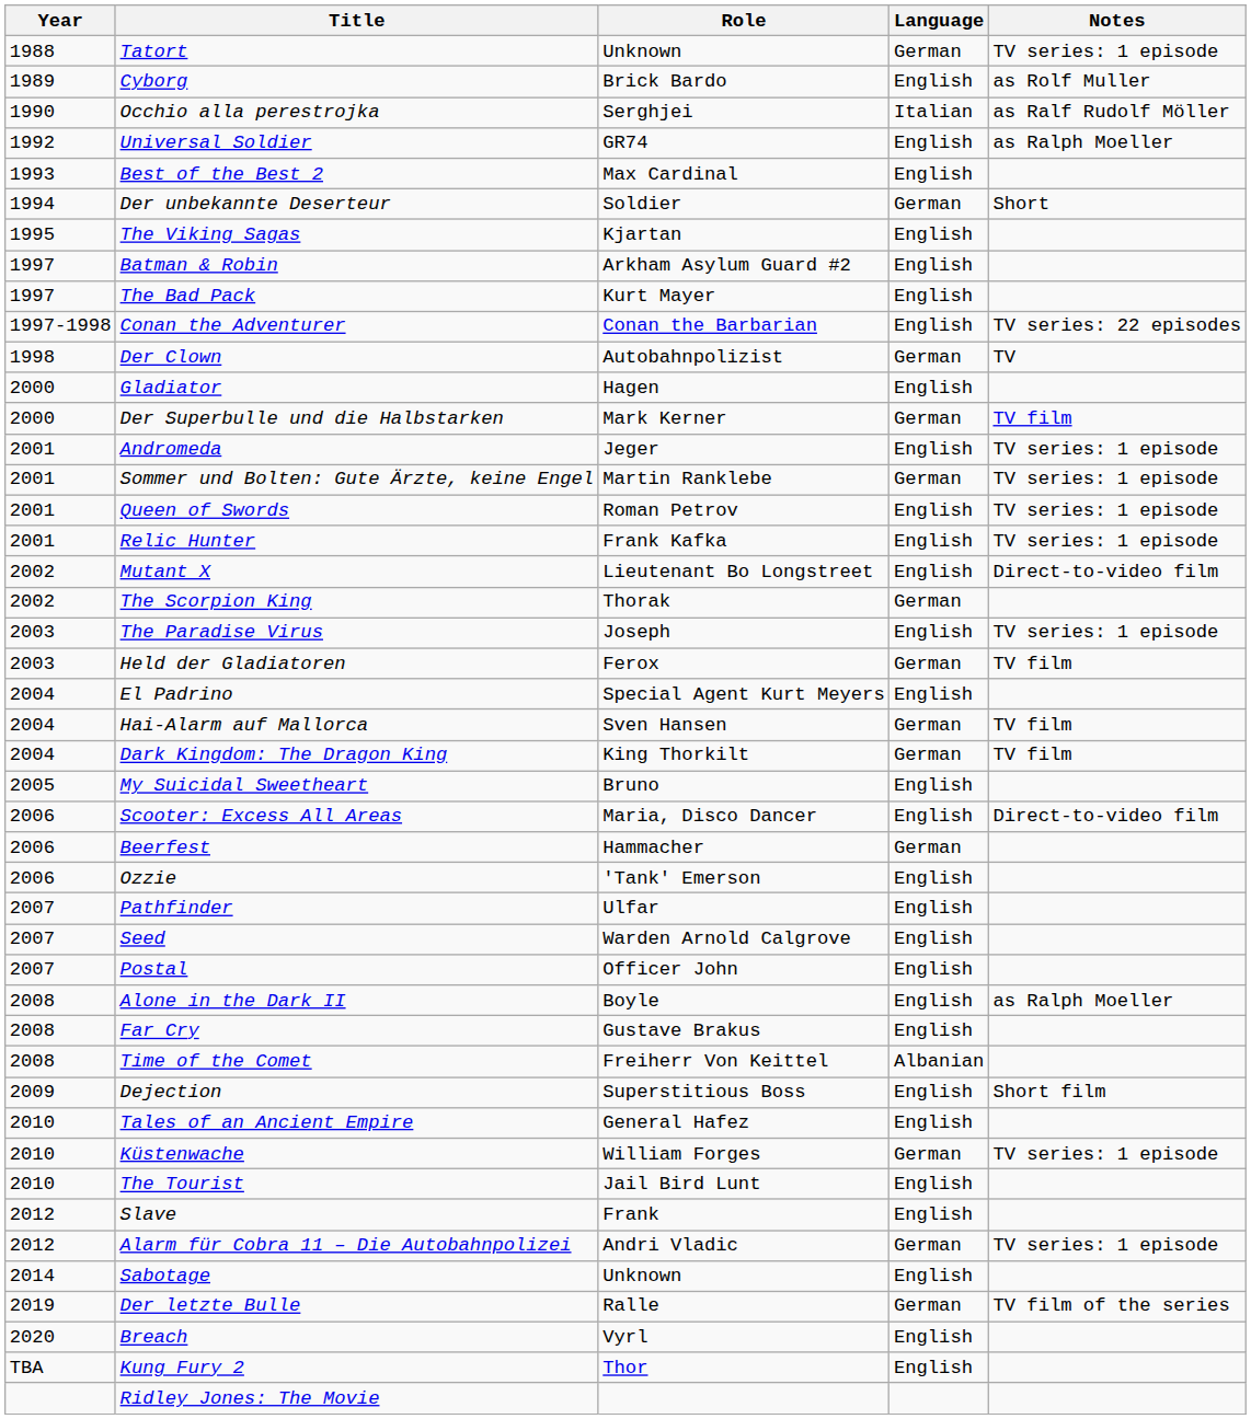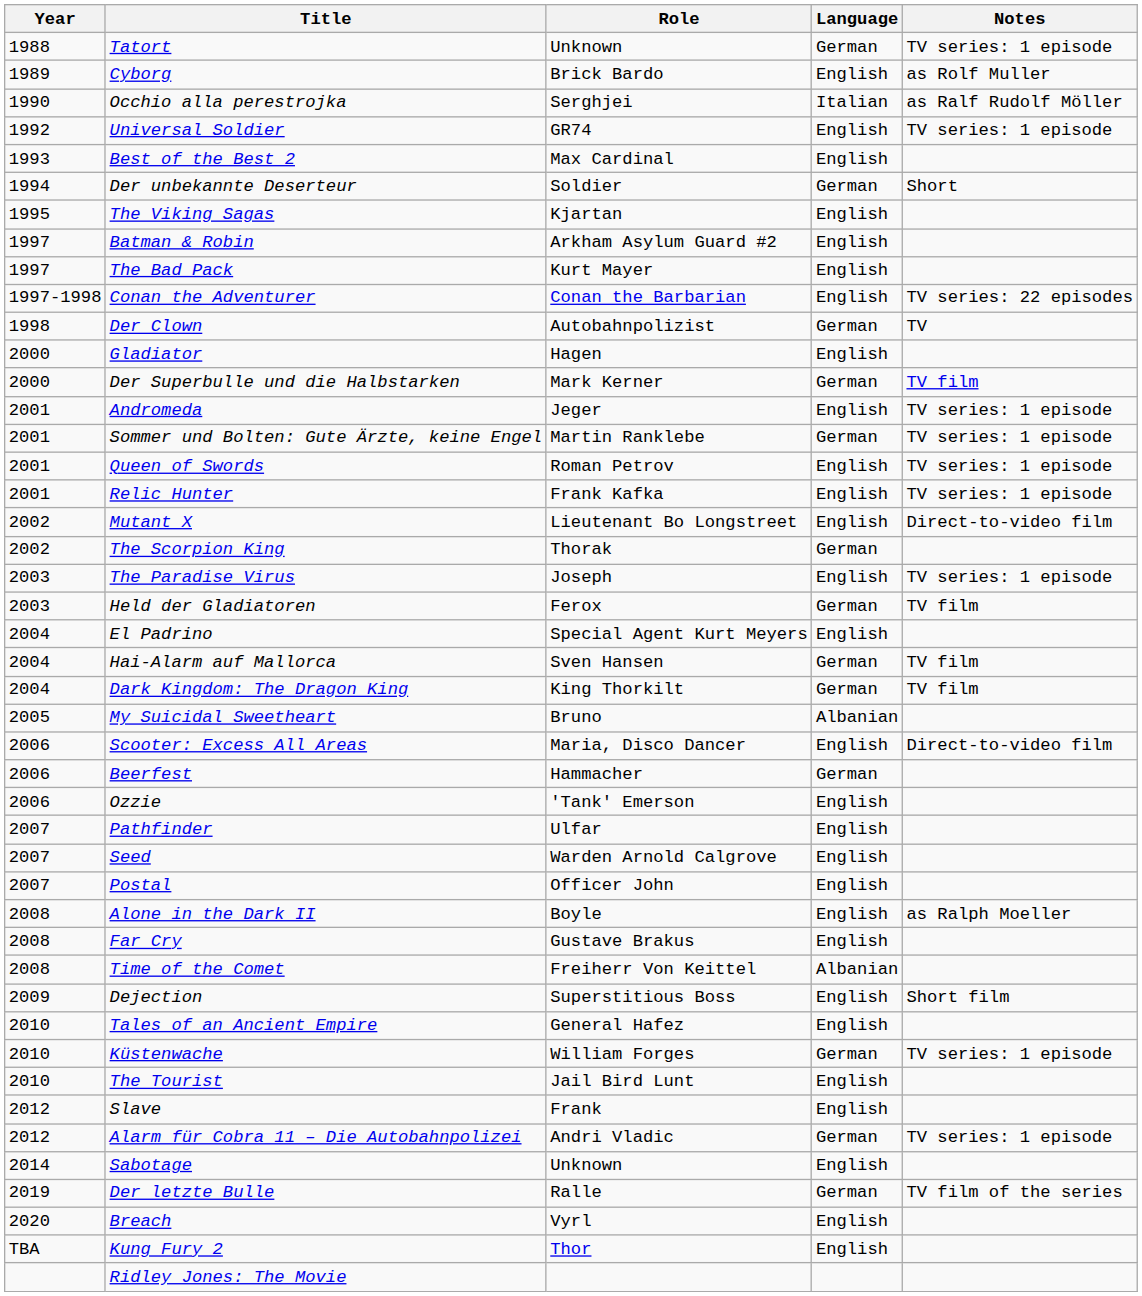 <table class="wikitable sortable">
 <tr>
 <th>Year</th>
 <th>Title</th>
 <th>Role</th>
 <th>Language</th>
 <th class = "unsortable">Notes</th>
 </tr>
 <tr>
 <td>1988</td>
 <td><em><a href='#'>Tatort</a></em></td>
 <td>Unknown</td>
 <td>German</td>
 <td>TV series: 1 episode</td>
 </tr>
 <tr>
 <td>1989</td>
 <td><em><a href='#'>Cyborg</a></em></td>
 <td>Brick Bardo</td>
 <td>English</td>
 <td>as Rolf Muller</td>
 </tr>
 <tr>
 <td>1990</td>
 <td><em>Occhio alla perestrojka</em></td>
 <td>Serghjei</td>
 <td>Italian</td>
 <td>as Ralf Rudolf Möller</td>
 </tr>
 <tr>
 <td>1992</td>
 <td><em><a href='#'>Universal Soldier</a></em></td>
 <td>GR74</td>
 <td>English</td>
-<td>as Ralph Moeller</td>
+<td>TV series: 1 episode</td>
 </tr>
 <tr>
 <td>1993</td>
 <td><em><a href='#'>Best of the Best 2</a></em></td>
 <td>Max Cardinal</td>
 <td>English</td>
 <td></td>
 </tr>
 <tr>
 <td>1994</td>
 <td><em>Der unbekannte Deserteur</em></td>
 <td>Soldier</td>
 <td>German</td>
 <td>Short</td>
 </tr>
 <tr>
 <td>1995</td>
 <td><em><a href='#'>The Viking Sagas</a></em></td>
 <td>Kjartan</td>
 <td>English</td>
 <td></td>
 </tr>
 <tr>
 <td>1997</td>
 <td><em><a href='#'>Batman & Robin</a></em></td>
 <td>Arkham Asylum Guard #2</td>
 <td>English</td>
 <td></td>
 </tr>
 <tr>
 <td>1997</td>
 <td><em><a href='#'>The Bad Pack</a></em></td>
 <td>Kurt Mayer</td>
 <td>English</td>
 <td></td>
 </tr>
 <tr>
 <td>1997-1998</td>
 <td><em><a href='#'>Conan the Adventurer</a></em></td>
 <td><a href='#'>Conan the Barbarian</a></td>
 <td>English</td>
 <td>TV series: 22 episodes</td>
 </tr>
 <tr>
 <td>1998</td>
 <td><em><a href='#'>Der Clown</a></em></td>
 <td>Autobahnpolizist</td>
 <td>German</td>
 <td>TV</td>
 </tr>
 <tr>
 <td>2000</td>
 <td><em><a href='#'>Gladiator</a></em></td>
 <td>Hagen</td>
 <td>English</td>
 <td></td>
 </tr>
 <tr>
 <td>2000</td>
 <td><em>Der Superbulle und die Halbstarken</em></td>
 <td>Mark Kerner</td>
 <td>German</td>
 <td><a href='#'>TV film</a></td>
 </tr>
 <tr>
 <td>2001</td>
 <td><em><a href='#'>Andromeda</a></em></td>
 <td>Jeger</td>
 <td>English</td>
 <td>TV series: 1 episode</td>
 </tr>
 <tr>
 <td>2001</td>
 <td><em>Sommer und Bolten: Gute Ärzte, keine Engel</em></td>
 <td>Martin Ranklebe</td>
 <td>German</td>
 <td>TV series: 1 episode</td>
 </tr>
 <tr>
 <td>2001</td>
 <td><em><a href='#'>Queen of Swords</a></em></td>
 <td>Roman Petrov</td>
 <td>English</td>
 <td>TV series: 1 episode</td>
 </tr>
 <tr>
 <td>2001</td>
 <td><em><a href='#'>Relic Hunter</a></em></td>
 <td>Frank Kafka</td>
 <td>English</td>
 <td>TV series: 1 episode</td>
 </tr>
 <tr>
 <td>2002</td>
 <td><em><a href='#'>Mutant X</a></em></td>
 <td>Lieutenant Bo Longstreet</td>
 <td>English</td>
 <td>Direct-to-video film</td>
 </tr>
 <tr>
 <td>2002</td>
 <td><em><a href='#'>The Scorpion King</a></em></td>
 <td>Thorak</td>
 <td>German</td>
 <td></td>
 </tr>
 <tr>
 <td>2003</td>
 <td><em><a href='#'>The Paradise Virus</a></em></td>
 <td>Joseph</td>
 <td>English</td>
 <td>TV series: 1 episode</td>
 </tr>
 <tr>
 <td>2003</td>
 <td><em>Held der Gladiatoren</em></td>
 <td>Ferox</td>
 <td>German</td>
 <td>TV film</td>
 </tr>
 <tr>
 <td>2004</td>
 <td><em>El Padrino</em></td>
 <td>Special Agent Kurt Meyers</td>
 <td>English</td>
 <td></td>
 </tr>
 <tr>
 <td>2004</td>
 <td><em>Hai-Alarm auf Mallorca</em></td>
 <td>Sven Hansen</td>
 <td>German</td>
 <td>TV film</td>
 </tr>
 <tr>
 <td>2004</td>
 <td><em><a href='#'>Dark Kingdom: The Dragon King</a></em></td>
 <td>King Thorkilt</td>
 <td>German</td>
 <td>TV film</td>
 </tr>
 <tr>
 <td>2005</td>
 <td><em><a href='#'>My Suicidal Sweetheart</a></em></td>
 <td>Bruno</td>
-<td>English</td>
+<td>Albanian</td>
 <td></td>
 </tr>
 <tr>
 <td>2006</td>
 <td><em><a href='#'>Scooter: Excess All Areas</a></em></td>
 <td>Maria, Disco Dancer</td>
 <td>English</td>
 <td>Direct-to-video film</td>
 </tr>
 <tr>
 <td>2006</td>
 <td><em><a href='#'>Beerfest</a></em></td>
 <td>Hammacher</td>
 <td>German</td>
 <td></td>
 </tr>
 <tr>
 <td>2006</td>
 <td><em>Ozzie</em></td>
 <td>'Tank' Emerson</td>
 <td>English</td>
 <td></td>
 </tr>
 <tr>
 <td>2007</td>
 <td><em><a href='#'>Pathfinder</a></em></td>
 <td>Ulfar</td>
 <td>English</td>
 <td></td>
 </tr>
 <tr>
 <td>2007</td>
 <td><em><a href='#'>Seed</a></em></td>
 <td>Warden Arnold Calgrove</td>
 <td>English</td>
 <td></td>
 </tr>
 <tr>
 <td>2007</td>
 <td><em><a href='#'>Postal</a></em></td>
 <td>Officer John</td>
 <td>English</td>
 <td></td>
 </tr>
 <tr>
 <td>2008</td>
 <td><em><a href='#'>Alone in the Dark II</a></em></td>
 <td>Boyle</td>
 <td>English</td>
 <td>as Ralph Moeller</td>
 </tr>
 <tr>
 <td>2008</td>
 <td><em><a href='#'>Far Cry</a></em></td>
 <td>Gustave Brakus</td>
 <td>English</td>
 <td></td>
 </tr>
 <tr>
 <td>2008</td>
 <td><em><a href='#'>Time of the Comet</a></em></td>
 <td>Freiherr Von Keittel</td>
 <td>Albanian</td>
 <td></td>
 </tr>
 <tr>
 <td>2009</td>
 <td><em>Dejection</em></td>
 <td>Superstitious Boss</td>
 <td>English</td>
 <td>Short film</td>
 </tr>
 <tr>
 <td>2010</td>
 <td><em><a href='#'>Tales of an Ancient Empire</a></em></td>
 <td>General Hafez</td>
 <td>English</td>
 <td></td>
 </tr>
 <tr>
 <td>2010</td>
 <td><em><a href='#'>Küstenwache</a></em></td>
 <td>William Forges</td>
 <td>German</td>
 <td>TV series: 1 episode</td>
 </tr>
 <tr>
 <td>2010</td>
 <td><em><a href='#'>The Tourist</a></em></td>
 <td>Jail Bird Lunt</td>
 <td>English</td>
 <td></td>
 </tr>
 <tr>
 <td>2012</td>
 <td><em>Slave</em></td>
 <td>Frank</td>
 <td>English</td>
 <td></td>
 </tr>
 <tr>
 <td>2012</td>
 <td><em><a href='#'>Alarm für Cobra 11 – Die Autobahnpolizei</a></em></td>
 <td>Andri Vladic</td>
 <td>German</td>
 <td>TV series: 1 episode</td>
 </tr>
 <tr>
 <td>2014</td>
 <td><em><a href='#'>Sabotage</a></em></td>
 <td>Unknown</td>
 <td>English</td>
 <td></td>
 </tr>
 <tr>
 <td>2019</td>
 <td><em><a href='#'>Der letzte Bulle</a></em></td>
 <td>Ralle</td>
 <td>German</td>
 <td>TV film of the series</td>
 </tr>
 <tr>
 <td>2020</td>
 <td><em><a href='#'>Breach</a></em></td>
 <td>Vyrl</td>
 <td>English</td>
 <td></td>
 </tr>
 <tr>
 <td>TBA</td>
 <td><em><a href='#'>Kung Fury 2</a></em></td>
 <td><a href='#'>Thor</a></td>
 <td>English</td>
 <td></td>
 </tr>
 <tr>
 <td></td>
 <td><em><a href='#'>Ridley Jones: The Movie</a></em></td>
 <td></td>
 <td></td>
 <td></td>
 </tr>
 </table>
